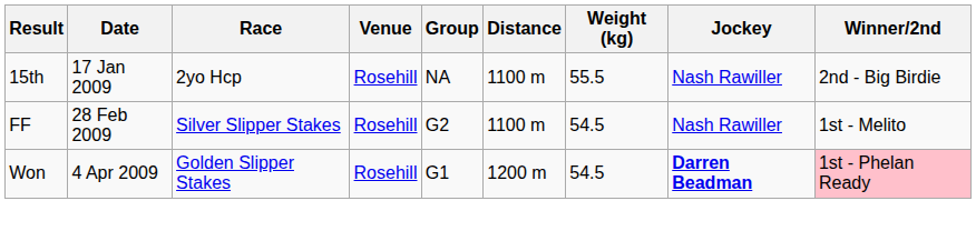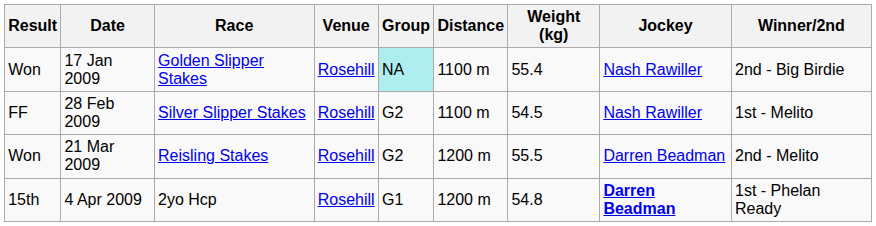 <table class="wikitable">
 <tr>
 <th>Result</th>
 <th>Date</th>
 <th>Race</th>
 <th>Venue</th>
 <th>Group</th>
 <th>Distance</th>
 <th>Weight (kg)</th>
 <th>Jockey</th>
 <th>Winner/2nd</th>
 </tr>
 <tr>
-<td>15th</td>
+<td>Won</td>
 <td>17 Jan 2009</td>
-<td>2yo Hcp</td>
+<td><a href='#'>Golden Slipper Stakes</a></td>
 <td><a href='#'>Rosehill</a></td>
-<td>NA</td>
+<td style="background: paleturquoise;">NA</td>
 <td>1100 m</td>
-<td>55.5</td>
+<td>55.4</td>
 <td><a href='#'>Nash Rawiller</a></td>
 <td>2nd - Big Birdie</td>
 </tr>
 <tr>
 <td>FF</td>
 <td>28 Feb 2009</td>
 <td><a href='#'>Silver Slipper Stakes</a></td>
 <td><a href='#'>Rosehill</a></td>
 <td>G2</td>
 <td>1100 m</td>
 <td>54.5</td>
 <td><a href='#'>Nash Rawiller</a></td>
 <td>1st - Melito</td>
 </tr>
 <tr>
 <td>Won</td>
+<td>21 Mar 2009</td>
+<td><a href='#'>Reisling Stakes</a></td>
+<td><a href='#'>Rosehill</a></td>
+<td>G2</td>
+<td>1200 m</td>
+<td>55.5</td>
+<td><a href='#'>Darren Beadman</a></td>
+<td>2nd - Melito</td>
+</tr>
+<tr>
+<td>15th</td>
 <td>4 Apr 2009</td>
-<td><a href='#'>Golden Slipper Stakes</a></td>
+<td>2yo Hcp</td>
 <td><a href='#'>Rosehill</a></td>
 <td>G1</td>
 <td>1200 m</td>
-<td>54.5</td>
+<td>54.8</td>
 <td><strong><a href='#'>Darren Beadman</a></strong></td>
-<td style="background: pink;">1st - Phelan Ready</td>
+<td>1st - Phelan Ready</td>
 </tr>
 <tr>
 </tr>
 </table>
